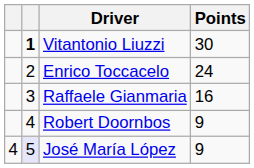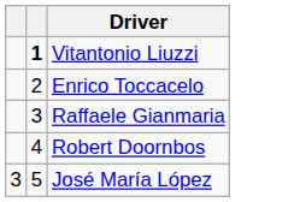 <table class="wikitable" style="font-size: 85%;">
 <tr>
 <th></th>
 <th></th>
 <th>Driver</th>
-<th>Points</th>
 </tr>
 <tr>
 <td align="left"></td>
 <td align="center"><strong>1</strong></td>
 <td> <a href='#'>Vitantonio Liuzzi</a></td>
-<td>30</td>
 </tr>
 <tr>
 <td align="left"></td>
 <td align="center">2</td>
 <td> <a href='#'>Enrico Toccacelo</a></td>
-<td>24</td>
 </tr>
 <tr>
 <td align="left"></td>
 <td align="center">3</td>
 <td> <a href='#'>Raffaele Gianmaria</a></td>
-<td>16</td>
 </tr>
 <tr>
 <td align="left"></td>
 <td align="center">4</td>
 <td> <a href='#'>Robert Doornbos</a></td>
-<td>9</td>
 </tr>
 <tr>
-<td align="left"> 4</td>
-<td align="center" style="background: lavender;">5</td>
+<td align="left"> 3</td>
+<td align="center">5</td>
 <td> <a href='#'>José María López</a></td>
-<td>9</td>
 </tr>
 </table>
